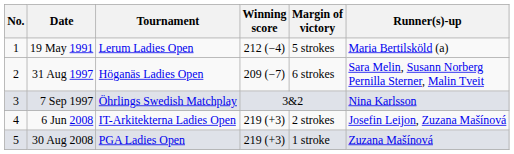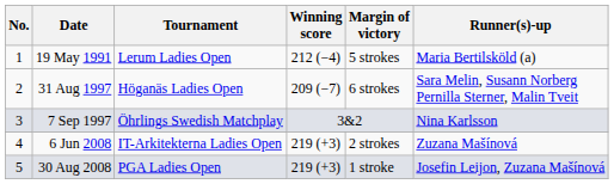 <table class="wikitable" style="font-size:95%;">
 <tr>
 <th>No.</th>
 <th>Date</th>
 <th>Tournament</th>
 <th>Winning<br>score</th>
 <th>Margin of<br>victory</th>
 <th>Runner(s)-up</th>
 </tr>
 <tr>
 <td align=center>1</td>
 <td align=right>19 May <a href='#'>1991</a></td>
 <td><a href='#'>Lerum Ladies Open</a></td>
 <td align=center>212 (−4)</td>
 <td>5 strokes</td>
 <td> <a href='#'>Maria Bertilsköld</a> (a)</td>
 </tr>
 <tr>
 <td align=center>2</td>
 <td align=right>31 Aug <a href='#'>1997</a></td>
 <td><a href='#'>Höganäs Ladies Open</a></td>
 <td align=center>209 (−7)</td>
 <td>6 strokes</td>
 <td> <a href='#'>Sara Melin</a>,  <a href='#'>Susann Norberg</a><br> <a href='#'>Pernilla Sterner</a>,  <a href='#'>Malin Tveit</a></td>
 </tr>
 <tr style="background:#dfe2e9">
 <td align=center>3</td>
 <td align=right>7 Sep 1997</td>
 <td><a href='#'>Öhrlings Swedish Matchplay</a></td>
 <td colspan=2 align=center>3&2</td>
 <td> <a href='#'>Nina Karlsson</a></td>
 </tr>
 <tr>
 <td align=center>4</td>
 <td align=right>6 Jun <a href='#'>2008</a></td>
 <td><a href='#'>IT-Arkitekterna Ladies Open</a></td>
 <td align=center>219 (+3)</td>
 <td>2 strokes</td>
-<td> <a href='#'>Josefin Leijon</a>,  <a href='#'>Zuzana Mašínová</a></td>
+<td> <a href='#'>Zuzana Mašínová</a></td>
 </tr>
 <tr style="background:#dfe2e9">
 <td align=center>5</td>
 <td align=right>30 Aug 2008</td>
 <td><a href='#'>PGA Ladies Open</a></td>
 <td align=center>219 (+3)</td>
 <td>1 stroke</td>
-<td> <a href='#'>Zuzana Mašínová</a></td>
+<td> <a href='#'>Josefin Leijon</a>,  <a href='#'>Zuzana Mašínová</a></td>
 </tr>
 </table>
